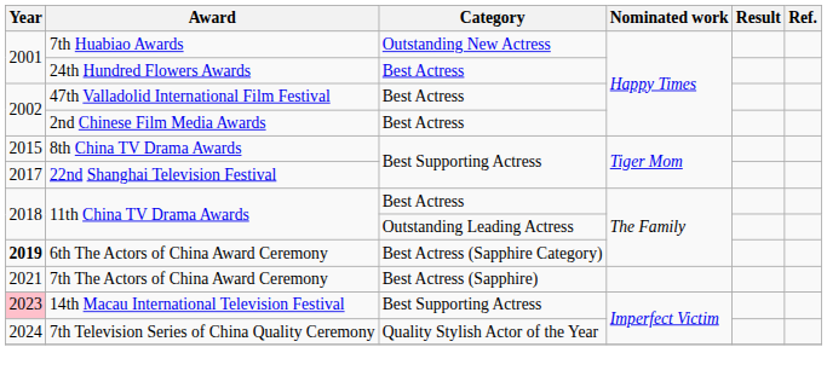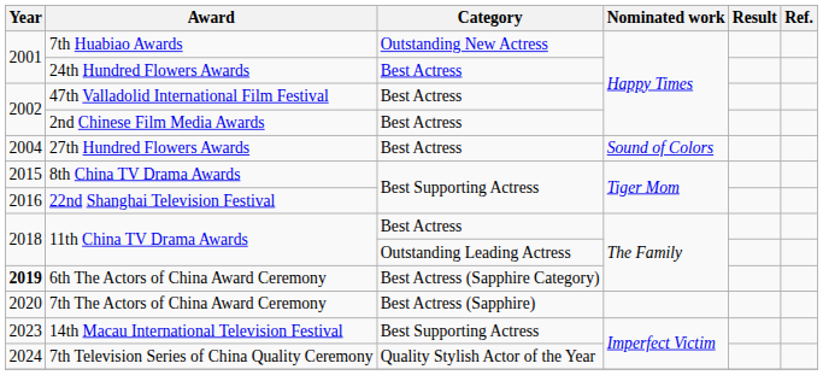 <table class="wikitable">
 <tr>
 <th>Year</th>
 <th>Award</th>
 <th>Category</th>
 <th>Nominated work</th>
 <th>Result</th>
 <th>Ref.</th>
 </tr>
 <tr>
 <td rowspan=2>2001</td>
 <td>7th <a href='#'>Huabiao Awards</a></td>
 <td><a href='#'>Outstanding New Actress</a></td>
 <td rowspan=4><em><a href='#'>Happy Times</a></em></td>
 <td></td>
 <td></td>
 </tr>
 <tr>
 <td>24th <a href='#'>Hundred Flowers Awards</a></td>
 <td><a href='#'>Best Actress</a></td>
 <td></td>
 <td></td>
 </tr>
 <tr>
 <td rowspan=2>2002</td>
 <td>47th <a href='#'>Valladolid International Film Festival</a></td>
 <td>Best Actress</td>
 <td></td>
 <td></td>
 </tr>
 <tr>
 <td>2nd <a href='#'>Chinese Film Media Awards</a></td>
 <td>Best Actress</td>
 <td></td>
 <td></td>
 </tr>
 <tr>
+<td>2004</td>
+<td>27th <a href='#'>Hundred Flowers Awards</a></td>
+<td>Best Actress</td>
+<td><em><a href='#'>Sound of Colors</a></em></td>
+<td></td>
+<td></td>
+</tr>
+<tr>
 <td>2015</td>
 <td>8th <a href='#'>China TV Drama Awards</a></td>
 <td rowspan=2>Best Supporting Actress</td>
 <td rowspan=2><em><a href='#'>Tiger Mom</a></em></td>
 <td></td>
 <td></td>
 </tr>
 <tr>
-<td>2017</td>
+<td>2016</td>
 <td><a href='#'>22nd</a> <a href='#'>Shanghai Television Festival</a></td>
 <td></td>
 <td></td>
 </tr>
 <tr>
 <td rowspan=2>2018</td>
 <td rowspan=2>11th <a href='#'>China TV Drama Awards</a></td>
 <td>Best Actress</td>
 <td rowspan=3><em>The Family</em></td>
 <td></td>
 <td></td>
 </tr>
 <tr>
 <td>Outstanding Leading Actress</td>
 <td></td>
 <td></td>
 </tr>
 <tr>
 <td><strong>2019</strong></td>
 <td>6th The Actors of China Award Ceremony</td>
 <td>Best Actress (Sapphire Category)</td>
 <td></td>
 <td></td>
 </tr>
 <tr>
-<td>2021</td>
+<td>2020</td>
 <td>7th The Actors of China Award Ceremony</td>
 <td>Best Actress (Sapphire)</td>
 <td></td>
 <td></td>
 <td></td>
 </tr>
 <tr>
-<td style="background: pink;">2023</td>
+<td>2023</td>
 <td>14th <a href='#'>Macau International Television Festival</a></td>
 <td>Best Supporting Actress</td>
 <td rowspan=2><em><a href='#'>Imperfect Victim</a></em></td>
 <td></td>
 <td></td>
 </tr>
 <tr>
 <td>2024</td>
 <td>7th Television Series of China Quality Ceremony</td>
 <td>Quality Stylish Actor of the Year</td>
 <td></td>
 <td></td>
 </tr>
 <tr>
 </tr>
 </table>
